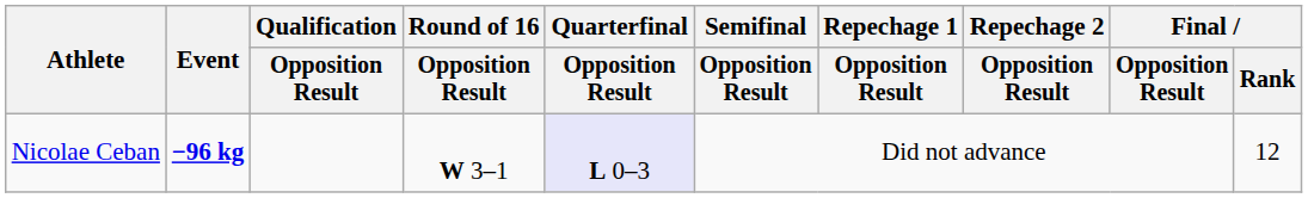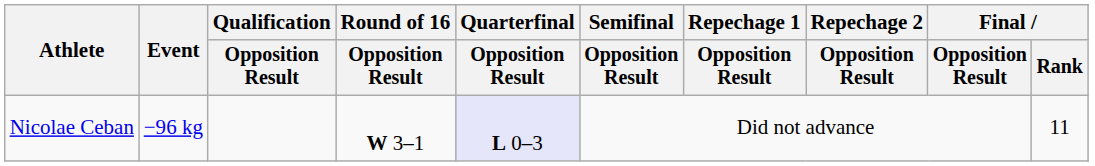 <table class="wikitable" style="font-size:90%">
 <tr>
 <th rowspan="2">Athlete</th>
 <th rowspan="2">Event</th>
 <th>Qualification</th>
 <th>Round of 16</th>
 <th>Quarterfinal</th>
 <th>Semifinal</th>
 <th>Repechage 1</th>
 <th>Repechage 2</th>
 <th colspan=2>Final / </th>
 </tr>
 <tr style="font-size: 95%">
 <th>Opposition<br>Result</th>
 <th>Opposition<br>Result</th>
 <th>Opposition<br>Result</th>
 <th>Opposition<br>Result</th>
 <th>Opposition<br>Result</th>
 <th>Opposition<br>Result</th>
 <th>Opposition<br>Result</th>
 <th>Rank</th>
 </tr>
 <tr align=center>
 <td align=left><a href='#'>Nicolae Ceban</a></td>
-<td align=left><strong><a href='#'>−96 kg</a></strong></td>
+<td align=left><a href='#'>−96 kg</a></td>
 <td></td>
 <td><br><strong>W</strong> 3–1 <sup></sup></td>
 <td style="background: lavender;"><br><strong>L</strong> 0–3 <sup></sup></td>
 <td colspan=4>Did not advance</td>
-<td>12</td>
+<td>11</td>
 </tr>
 </table>
